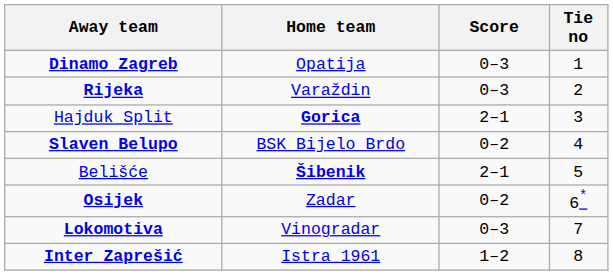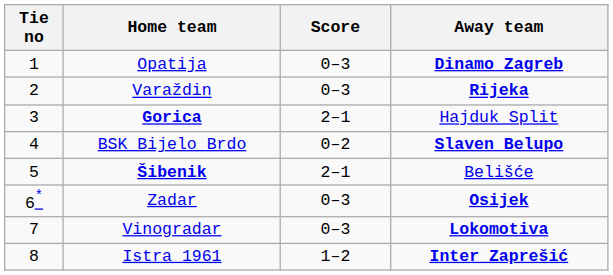 <table class="wikitable" style="text-align: center">
 <tr>
-<th width=165>Away team</th>
+<th width=40>Tie no</th>
 <th width=165>Home team</th>
 <th width=80>Score</th>
-<th width=40>Tie no</th>
+<th width=165>Away team</th>
 </tr>
 <tr>
-<td><strong><a href='#'>Dinamo Zagreb</a></strong></td>
+<td>1</td>
 <td><a href='#'>Opatija</a></td>
 <td>0–3</td>
-<td>1</td>
+<td><strong><a href='#'>Dinamo Zagreb</a></strong></td>
 </tr>
 <tr>
-<td><strong><a href='#'>Rijeka</a></strong></td>
+<td>2</td>
 <td><a href='#'>Varaždin</a></td>
 <td>0–3</td>
-<td>2</td>
+<td><strong><a href='#'>Rijeka</a></strong></td>
 </tr>
 <tr>
-<td><a href='#'>Hajduk Split</a></td>
+<td>3</td>
 <td><strong><a href='#'>Gorica</a></strong></td>
 <td>2–1</td>
-<td>3</td>
+<td><a href='#'>Hajduk Split</a></td>
 </tr>
 <tr>
-<td><strong><a href='#'>Slaven Belupo</a></strong></td>
+<td>4</td>
 <td><a href='#'>BSK Bijelo Brdo</a></td>
 <td>0–2</td>
-<td>4</td>
+<td><strong><a href='#'>Slaven Belupo</a></strong></td>
 </tr>
 <tr>
-<td><a href='#'>Belišće</a></td>
+<td>5</td>
 <td><strong><a href='#'>Šibenik</a></strong></td>
 <td>2–1</td>
-<td>5</td>
+<td><a href='#'>Belišće</a></td>
 </tr>
 <tr>
+<td>6<a href='#'><sup>*</sup></a></td>
+<td><a href='#'>Zadar</a></td>
+<td>0–3</td>
 <td><strong><a href='#'>Osijek</a></strong></td>
-<td><a href='#'>Zadar</a></td>
-<td>0–2</td>
-<td>6<a href='#'><sup>*</sup></a></td>
 </tr>
 <tr>
-<td><strong><a href='#'>Lokomotiva</a></strong></td>
+<td>7</td>
 <td><a href='#'>Vinogradar</a></td>
 <td>0–3</td>
-<td>7</td>
+<td><strong><a href='#'>Lokomotiva</a></strong></td>
 </tr>
 <tr>
-<td><strong><a href='#'>Inter Zaprešić</a></strong></td>
+<td>8</td>
 <td><a href='#'>Istra 1961</a></td>
 <td>1–2</td>
-<td>8</td>
+<td><strong><a href='#'>Inter Zaprešić</a></strong></td>
 </tr>
 </table>
